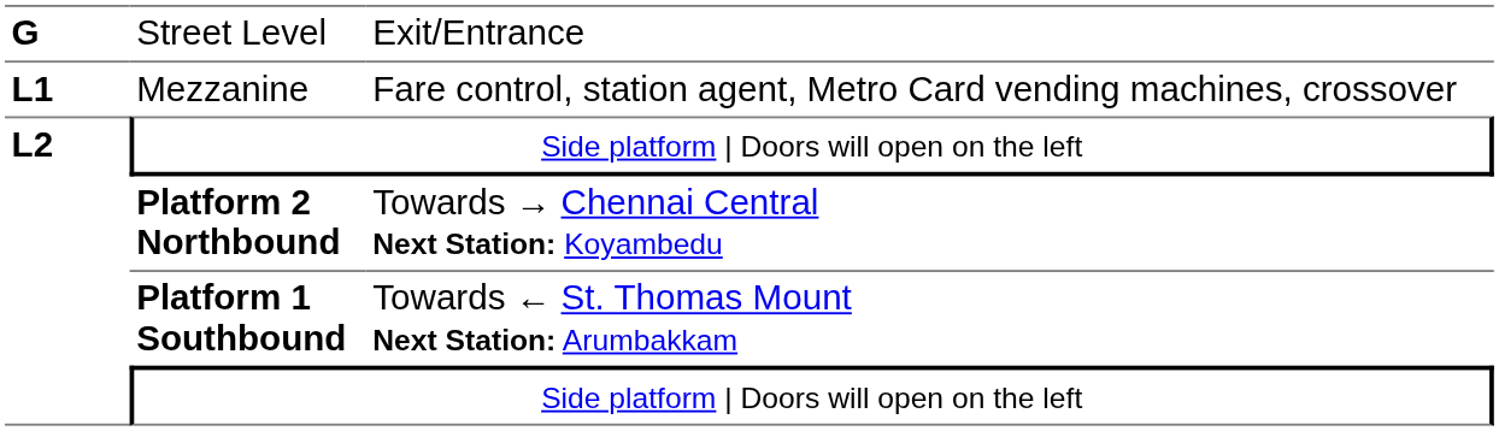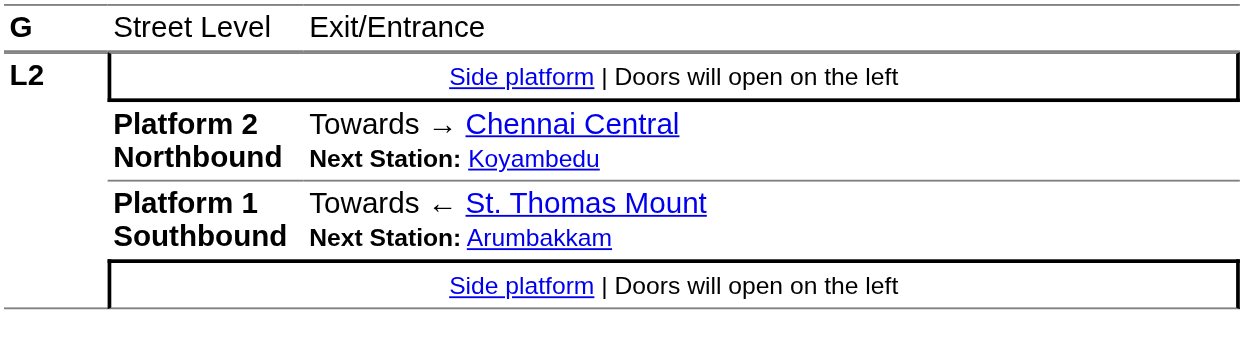 <table table border=0 cellspacing=0 cellpadding=3>
 <tr>
 <td style="border-bottom:solid 1px gray;border-top:solid 1px gray;" width=50 valign=top><strong>G</strong></td>
 <td style="border-top:solid 1px gray;border-bottom:solid 1px gray;" width=100 valign=top>Street Level</td>
 <td style="border-top:solid 1px gray;border-bottom:solid 1px gray;" width=500 valign=top>Exit/Entrance</td>
-</tr>
-<tr>
-<td valign=top><strong>L1</strong></td>
-<td valign=top>Mezzanine</td>
-<td valign=top>Fare control, station agent, Metro Card vending machines, crossover<br></td>
 </tr>
 <tr>
 <td style="border-top:solid 1px gray;border-bottom:solid 1px gray;" width=50 rowspan=4 valign=top><strong>L2</strong></td>
 <td style="border-top:solid 1px gray;border-right:solid 2px black;border-left:solid 2px black;border-bottom:solid 2px black;text-align:center;" colspan=2><small><a href='#'>Side platform</a> | Doors will open on the left </small></td>
 </tr>
 <tr>
 <td style="border-bottom:solid 1px gray;" width=100><span><strong>Platform 2</strong><br><strong>Northbound</strong></span></td>
 <td style="border-bottom:solid 1px gray;" width=500>Towards → <a href='#'>Chennai Central</a><br><small><strong>Next Station:</strong> <a href='#'>Koyambedu</a></small></td>
 </tr>
 <tr>
 <td><span><strong>Platform 1</strong><br><strong>Southbound</strong></span></td>
 <td><span></span>Towards ← <a href='#'>St. Thomas Mount</a><br><small><strong>Next Station:</strong> <a href='#'>Arumbakkam</a></small></td>
 </tr>
 <tr>
 <td style="border-top:solid 2px black;border-right:solid 2px black;border-left:solid 2px black;border-bottom:solid 1px gray;text-align:center;" colspan=2><small><a href='#'>Side platform</a> | Doors will open on the left </small></td>
 </tr>
 </table>
